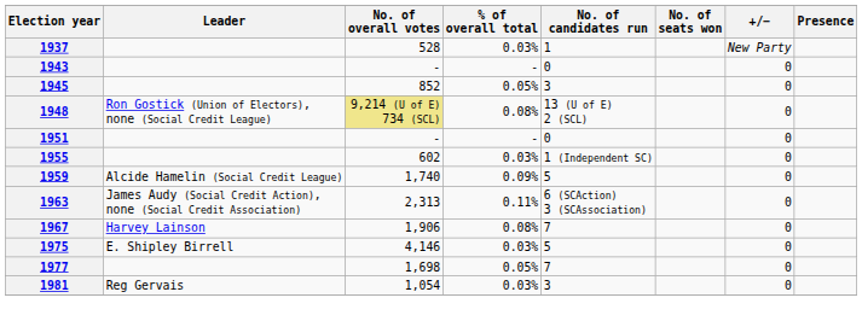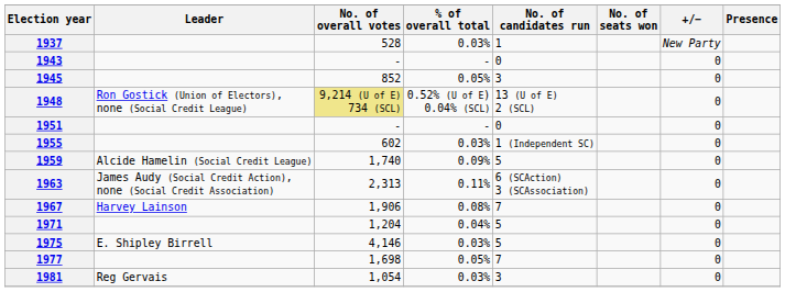 <table class="wikitable plainrowheaders">
 <tr>
 </tr>
 <tr>
 <th scope="col">Election year</th>
 <th scope="col">Leader</th>
 <th scope="col">No. of<br>overall votes</th>
 <th scope="col">% of<br>overall total</th>
 <th scope="col">No. of<br>candidates run</th>
 <th scope="col">No. of<br>seats won</th>
 <th scope="col">+/−</th>
 <th scope="col">Presence</th>
 </tr>
 <tr>
 <th scope="row"><a href='#'>1937</a></th>
 <td align=right></td>
 <td align=right>528</td>
 <td align=right>0.03%</td>
 <td align=left>1</td>
 <td><small> </small></td>
 <td><em>New Party</em></td>
 <td></td>
 </tr>
 <tr>
 <th scope="row"><a href='#'>1943</a></th>
 <td align=right></td>
 <td align=right>-</td>
 <td align=right>-</td>
 <td align=left>0</td>
 <td><small> </small></td>
 <td align=right>0</td>
 <td></td>
 </tr>
 <tr>
 <th scope="row"><a href='#'>1945</a></th>
 <td align=right></td>
 <td align=right>852</td>
 <td align=right>0.05%</td>
 <td align=left>3</td>
 <td><small> </small></td>
 <td align=right>0</td>
 <td></td>
 </tr>
 <tr>
 <th scope="row"><a href='#'>1948</a></th>
 <td><a href='#'>Ron Gostick</a> <small>(Union of Electors)</small>,<br>none <small>(Social Credit League)</small></td>
 <td align=right style="background: khaki;">9,214 <small>(U of E)</small><br>734 <small>(SCL)</small></td>
-<td align=right>0.08%</td>
+<td align=right>0.52% <small>(U of E</small>)<br>0.04% <small>(SCL)</small></td>
 <td align=left>13 <small>(U of E)</small><br>2 <small>(SCL)</small></td>
 <td><small> </small></td>
 <td align=right>0</td>
 <td></td>
 </tr>
 <tr>
 <th scope="row"><a href='#'>1951</a></th>
 <td align=right></td>
 <td align=right>-</td>
 <td align=right>-</td>
 <td align=left>0</td>
 <td><small> </small></td>
 <td align=right>0</td>
 <td></td>
 </tr>
 <tr>
 <th scope="row"><a href='#'>1955</a></th>
 <td align=right></td>
 <td align=right>602</td>
 <td align=right>0.03%</td>
 <td align=left>1 <small>(Independent SC)</small></td>
 <td><small> </small></td>
 <td align=right>0</td>
 <td></td>
 </tr>
 <tr>
 <th scope="row"><a href='#'>1959</a></th>
 <td>Alcide Hamelin <small>(Social Credit League)</small></td>
 <td align=right>1,740</td>
 <td align=right>0.09%</td>
 <td align=left>5</td>
 <td><small> </small></td>
 <td align=right>0</td>
 <td></td>
 </tr>
 <tr>
 <th scope="row"><a href='#'>1963</a></th>
 <td>James Audy <small>(Social Credit Action)</small>,<br>none <small>(Social Credit Association)</small></td>
 <td align=right>2,313</td>
 <td align=right>0.11%</td>
 <td align=left>6 <small>(SCAction)</small><br>3 <small>(SCAssociation)</small></td>
 <td><small> </small></td>
 <td align=right>0</td>
 <td></td>
 </tr>
 <tr>
 <th scope="row"><a href='#'>1967</a></th>
 <td><a href='#'>Harvey Lainson</a></td>
 <td align=right>1,906</td>
 <td align=right>0.08%</td>
 <td align=left>7</td>
 <td><small> </small></td>
 <td align=right>0</td>
 <td></td>
 </tr>
 <tr>
+<th scope="row"><a href='#'>1971</a></th>
+<td></td>
+<td align=right>1,204</td>
+<td align=right>0.04%</td>
+<td align=left>5</td>
+<td><small> </small></td>
+<td align=right>0</td>
+<td></td>
+</tr>
+<tr>
 <th scope="row"><a href='#'>1975</a></th>
 <td>E. Shipley Birrell</td>
 <td align=right>4,146</td>
 <td align=right>0.03%</td>
 <td align=left>5</td>
 <td><small> </small></td>
 <td align=right>0</td>
 <td></td>
 </tr>
 <tr>
 <th scope="row"><a href='#'>1977</a></th>
 <td></td>
 <td align=right>1,698</td>
 <td align=right>0.05%</td>
 <td align=left>7</td>
 <td><small> </small></td>
 <td align=right>0</td>
 <td></td>
 </tr>
 <tr>
 <th scope="row"><a href='#'>1981</a></th>
 <td>Reg Gervais</td>
 <td align=right>1,054</td>
 <td align=right>0.03%</td>
 <td align=left>3</td>
 <td><small> </small></td>
 <td align=right>0</td>
 <td></td>
 </tr>
 <tr>
 </tr>
 </table>
